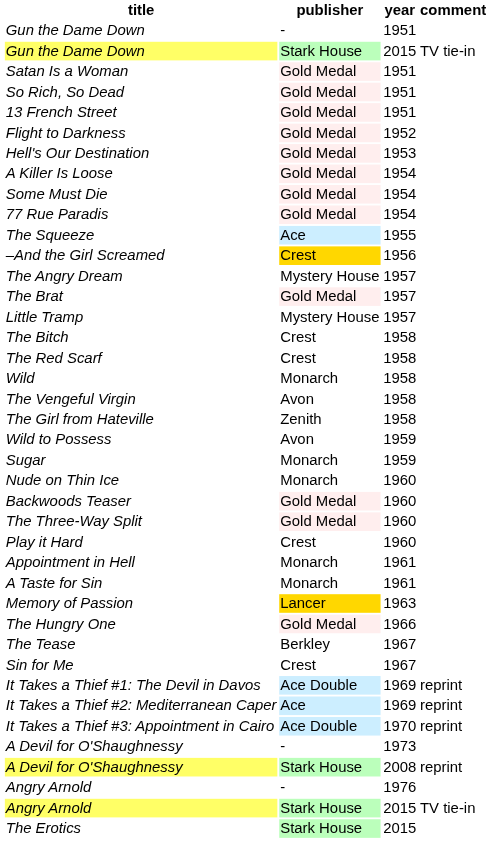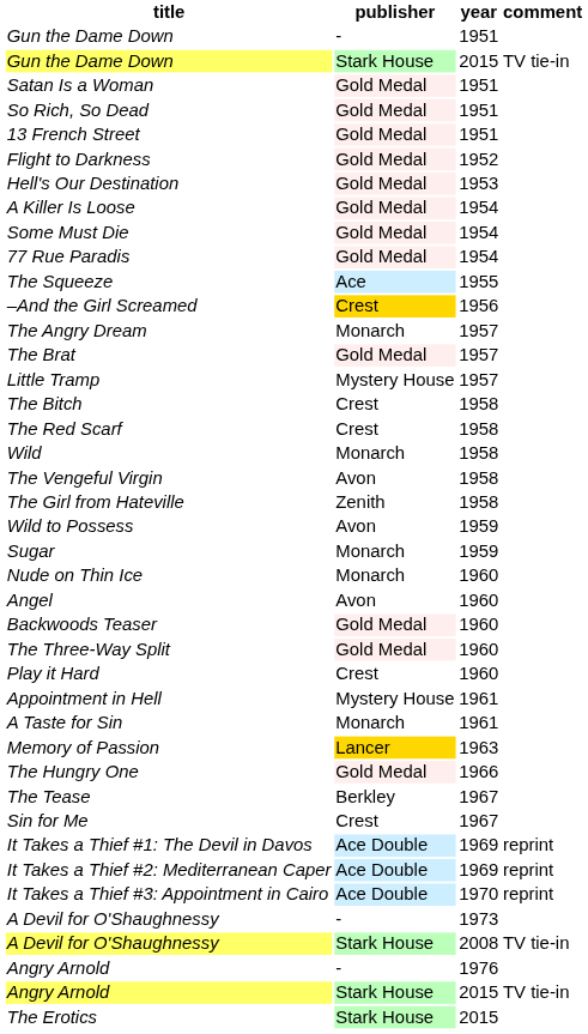 <table class="sortable">
 <tr>
 <th>title</th>
 <th>publisher</th>
 <th>year</th>
 <th>comment</th>
 </tr>
 <tr>
 <td><em>Gun the Dame Down</em></td>
 <td>-</td>
 <td>1951</td>
 <td></td>
 </tr>
 <tr>
 <td style="background:#ff6"><em>Gun the Dame Down</em></td>
 <td style="background:#bfb">Stark House</td>
 <td>2015</td>
 <td>TV tie-in</td>
 </tr>
 <tr>
 <td><em>Satan Is a Woman</em></td>
 <td style="background:#fee">Gold Medal</td>
 <td>1951</td>
 <td></td>
 </tr>
 <tr>
 <td><em>So Rich, So Dead</em></td>
 <td style="background:#fee">Gold Medal</td>
 <td>1951</td>
 <td></td>
 </tr>
 <tr>
 <td><em>13 French Street</em></td>
 <td style="background:#fee">Gold Medal</td>
 <td>1951</td>
 <td></td>
 </tr>
 <tr>
 <td><em>Flight to Darkness</em></td>
 <td style="background:#fee">Gold Medal</td>
 <td>1952</td>
 <td></td>
 </tr>
 <tr>
 <td><em>Hell's Our Destination</em></td>
 <td style="background:#fee">Gold Medal</td>
 <td>1953</td>
 <td></td>
 </tr>
 <tr>
 <td><em>A Killer Is Loose</em></td>
 <td style="background:#fee">Gold Medal</td>
 <td>1954</td>
 <td></td>
 </tr>
 <tr>
 <td><em>Some Must Die</em></td>
 <td style="background:#fee">Gold Medal</td>
 <td>1954</td>
 <td></td>
 </tr>
 <tr>
 <td><em>77 Rue Paradis</em></td>
 <td style="background:#fee">Gold Medal</td>
 <td>1954</td>
 <td></td>
 </tr>
 <tr>
 <td><em>The Squeeze</em></td>
 <td style="background:#cef">Ace</td>
 <td>1955</td>
 <td></td>
 </tr>
 <tr>
 <td><em>–And the Girl Screamed</em></td>
 <td style="background: gold;">Crest</td>
 <td>1956</td>
 <td></td>
 </tr>
 <tr>
 <td><em>The Angry Dream</em></td>
-<td>Mystery House</td>
+<td>Monarch</td>
 <td>1957</td>
 <td></td>
 </tr>
 <tr>
 <td><em>The Brat</em></td>
 <td style="background:#fee">Gold Medal</td>
 <td>1957</td>
 <td></td>
 </tr>
 <tr>
 <td><em>Little Tramp</em></td>
 <td>Mystery House</td>
 <td>1957</td>
 <td></td>
 </tr>
 <tr>
 <td><em>The Bitch</em></td>
 <td>Crest</td>
 <td>1958</td>
 <td></td>
 </tr>
 <tr>
 <td><em>The Red Scarf</em></td>
 <td>Crest</td>
 <td>1958</td>
 <td></td>
 </tr>
 <tr>
 <td><em>Wild</em></td>
 <td>Monarch</td>
 <td>1958</td>
 <td></td>
 </tr>
 <tr>
 <td><em>The Vengeful Virgin</em></td>
 <td>Avon</td>
 <td>1958</td>
 <td></td>
 </tr>
 <tr>
 <td><em>The Girl from Hateville</em></td>
 <td>Zenith</td>
 <td>1958</td>
 <td></td>
 </tr>
 <tr>
 <td><em>Wild to Possess</em></td>
 <td>Avon</td>
 <td>1959</td>
 <td></td>
 </tr>
 <tr>
 <td><em>Sugar</em></td>
 <td>Monarch</td>
 <td>1959</td>
 <td></td>
 </tr>
 <tr>
 <td><em>Nude on Thin Ice</em></td>
 <td>Monarch</td>
 <td>1960</td>
 <td></td>
 </tr>
 <tr>
+<td><em>Angel</em></td>
+<td>Avon</td>
+<td>1960</td>
+<td></td>
+</tr>
+<tr>
 <td><em>Backwoods Teaser</em></td>
 <td style="background:#fee">Gold Medal</td>
 <td>1960</td>
 <td></td>
 </tr>
 <tr>
 <td><em>The Three-Way Split</em></td>
 <td style="background:#fee">Gold Medal</td>
 <td>1960</td>
 <td></td>
 </tr>
 <tr>
 <td><em>Play it Hard</em></td>
 <td>Crest</td>
 <td>1960</td>
 <td></td>
 </tr>
 <tr>
 <td><em>Appointment in Hell</em></td>
-<td>Monarch</td>
+<td>Mystery House</td>
 <td>1961</td>
 <td></td>
 </tr>
 <tr>
 <td><em>A Taste for Sin</em></td>
 <td>Monarch</td>
 <td>1961</td>
 <td></td>
 </tr>
 <tr>
 <td><em>Memory of Passion</em></td>
 <td style="background: gold;">Lancer</td>
 <td>1963</td>
 <td></td>
 </tr>
 <tr>
 <td><em>The Hungry One</em></td>
 <td style="background:#fee">Gold Medal</td>
 <td>1966</td>
 <td></td>
 </tr>
 <tr>
 <td><em>The Tease</em></td>
 <td>Berkley</td>
 <td>1967</td>
 <td></td>
 </tr>
 <tr>
 <td><em>Sin for Me</em></td>
 <td>Crest</td>
 <td>1967</td>
 <td></td>
 </tr>
 <tr>
 <td><em>It Takes a Thief #1: The Devil in Davos</em></td>
 <td style="background:#cef">Ace Double</td>
 <td>1969</td>
 <td>reprint</td>
 </tr>
 <tr>
 <td><em>It Takes a Thief #2: Mediterranean Caper</em></td>
-<td style="background:#cef">Ace</td>
+<td style="background:#cef">Ace Double</td>
 <td>1969</td>
 <td>reprint</td>
 </tr>
 <tr>
 <td><em>It Takes a Thief #3: Appointment in Cairo</em></td>
 <td style="background:#cef">Ace Double</td>
 <td>1970</td>
 <td>reprint</td>
 </tr>
 <tr>
 <td><em>A Devil for O'Shaughnessy</em></td>
 <td>-</td>
 <td>1973</td>
 <td></td>
 </tr>
 <tr>
 <td style="background:#ff6"><em>A Devil for O'Shaughnessy</em></td>
 <td style="background:#bfb">Stark House</td>
 <td>2008</td>
-<td>reprint</td>
+<td>TV tie-in</td>
 </tr>
 <tr>
 <td><em>Angry Arnold</em></td>
 <td>-</td>
 <td>1976</td>
 <td></td>
 </tr>
 <tr>
 <td style="background:#ff6"><em>Angry Arnold</em></td>
 <td style="background:#bfb">Stark House</td>
 <td>2015</td>
 <td>TV tie-in</td>
 </tr>
 <tr>
 <td><em>The Erotics</em></td>
 <td style="background:#bfb">Stark House</td>
 <td>2015</td>
 <td></td>
 </tr>
 </table>
